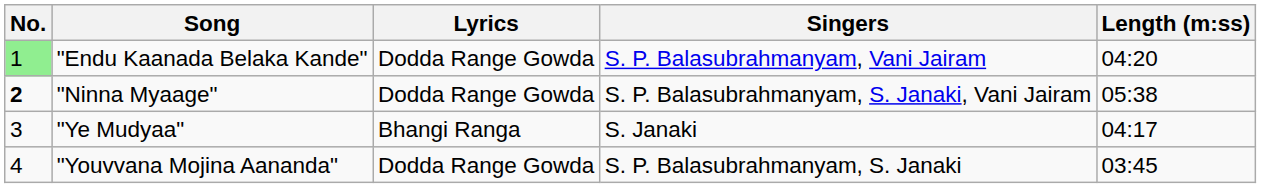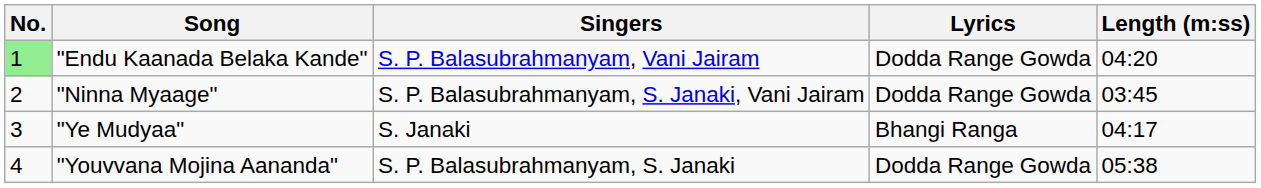 <table class="wikitable" style="font-size:95%;">
 <tr>
 <th>No.</th>
 <th>Song</th>
+<th>Singers</th>
 <th>Lyrics</th>
-<th>Singers</th>
 <th>Length (m:ss)</th>
 </tr>
 <tr>
 <td style="background: lightgreen;">1</td>
 <td>"Endu Kaanada Belaka Kande"</td>
+<td><a href='#'>S. P. Balasubrahmanyam</a>, <a href='#'>Vani Jairam</a></td>
 <td>Dodda Range Gowda</td>
-<td><a href='#'>S. P. Balasubrahmanyam</a>, <a href='#'>Vani Jairam</a></td>
 <td>04:20</td>
 </tr>
 <tr>
-<td><strong>2</strong></td>
+<td>2</td>
 <td>"Ninna Myaage"</td>
+<td>S. P. Balasubrahmanyam, <a href='#'>S. Janaki</a>, Vani Jairam</td>
 <td>Dodda Range Gowda</td>
-<td>S. P. Balasubrahmanyam, <a href='#'>S. Janaki</a>, Vani Jairam</td>
-<td>05:38</td>
+<td>03:45</td>
 </tr>
 <tr>
 <td>3</td>
 <td>"Ye Mudyaa"</td>
+<td>S. Janaki</td>
 <td>Bhangi Ranga</td>
-<td>S. Janaki</td>
 <td>04:17</td>
 </tr>
 <tr>
 <td>4</td>
 <td>"Youvvana Mojina Aananda"</td>
+<td>S. P. Balasubrahmanyam, S. Janaki</td>
 <td>Dodda Range Gowda</td>
-<td>S. P. Balasubrahmanyam, S. Janaki</td>
-<td>03:45</td>
+<td>05:38</td>
 </tr>
 </table>
